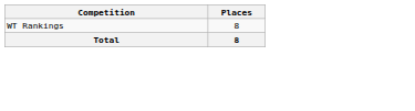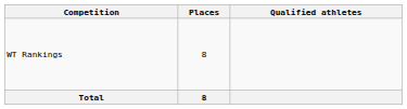 <table class="wikitable">
 <tr>
 <th width=300>Competition</th>
 <th width=80>Places</th>
+<th width=300>Qualified athletes</th>
 </tr>
 <tr>
 <td>WT Rankings<br></td>
 <td align="center">8</td>
+<td><br><br><br><br><br><br><br></td>
 </tr>
 <tr>
 <th>Total</th>
 <th>8</th>
+<th></th>
 </tr>
 </table>
